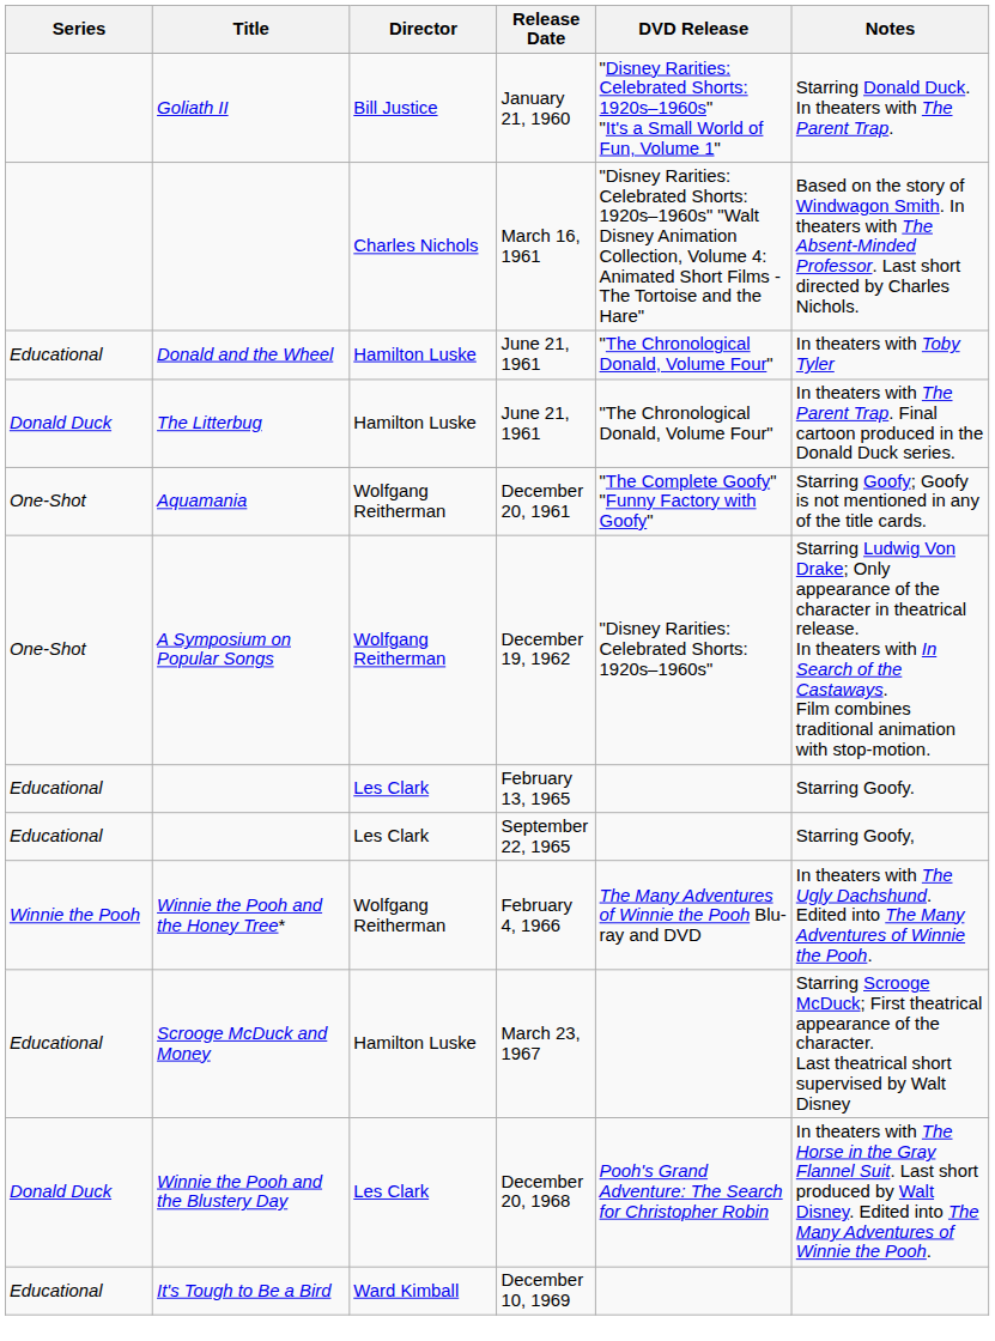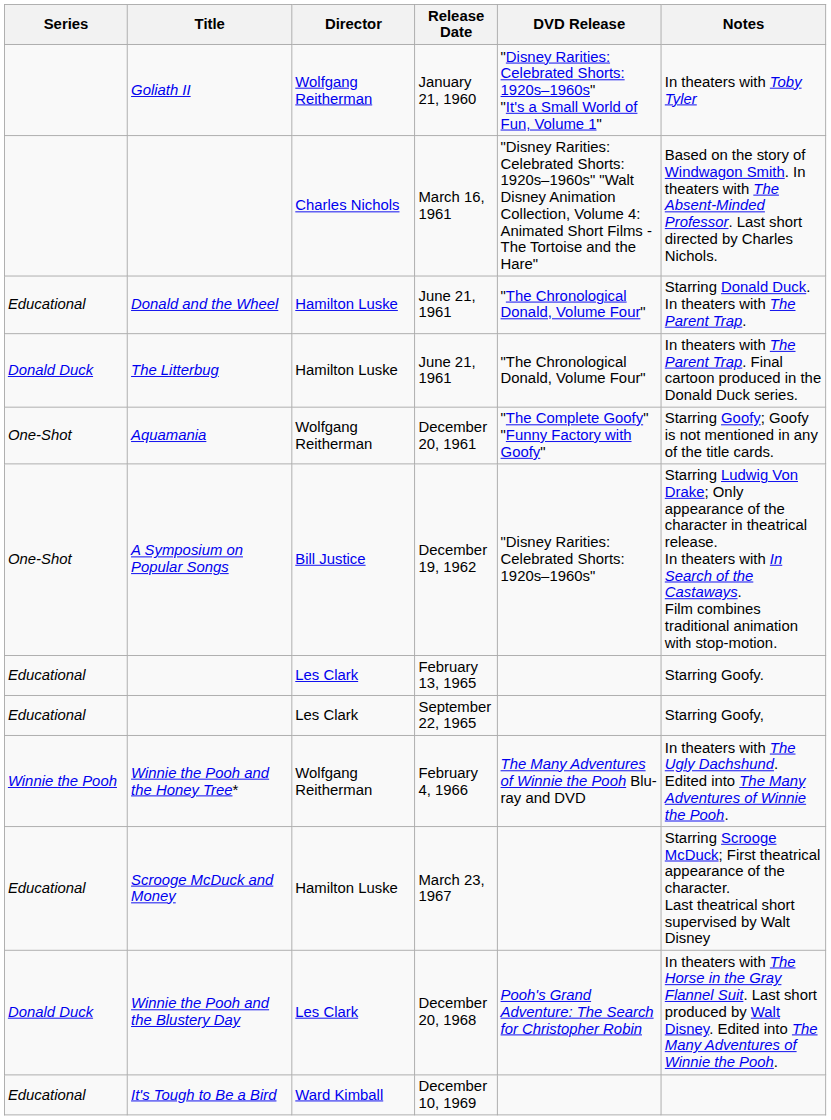 <table class="wikitable" style="width:100%;">
 <tr>
 <th style="width:15%;">Series</th>
 <th style="width:20%;">Title</th>
 <th style="width:15%;">Director</th>
 <th style="width:10%;">Release Date</th>
 <th style="width:20%;">DVD Release</th>
 <th style="width:20%;">Notes</th>
 </tr>
 <tr>
 <td></td>
 <td><em><a href='#'>Goliath II</a></em> </td>
-<td><a href='#'>Bill Justice</a></td>
+<td><a href='#'>Wolfgang Reitherman</a></td>
 <td>January 21, 1960</td>
 <td>"<a href='#'>Disney Rarities: Celebrated Shorts: 1920s–1960s</a>" <br>"<a href='#'>It's a Small World of Fun, Volume 1</a>"</td>
-<td>Starring <a href='#'>Donald Duck</a>.<br>In theaters with <em><a href='#'>The Parent Trap</a></em>.</td>
+<td>In theaters with <em><a href='#'>Toby Tyler</a></em></td>
 </tr>
 <tr>
 <td></td>
 <td><em></em></td>
 <td><a href='#'>Charles Nichols</a></td>
 <td>March 16, 1961</td>
 <td>"Disney Rarities: Celebrated Shorts: 1920s–1960s" "Walt Disney Animation Collection, Volume 4: Animated Short Films - The Tortoise and the Hare"</td>
 <td>Based on the story of <a href='#'>Windwagon Smith</a>. In theaters with <em><a href='#'>The Absent-Minded Professor</a></em>. Last short directed by Charles Nichols.</td>
 </tr>
 <tr>
 <td><em>Educational</em></td>
 <td><em><a href='#'>Donald and the Wheel</a></em></td>
 <td><a href='#'>Hamilton Luske</a></td>
 <td>June 21, 1961</td>
 <td>"<a href='#'>The Chronological Donald, Volume Four</a>"</td>
-<td>In theaters with <em><a href='#'>Toby Tyler</a></em></td>
+<td>Starring <a href='#'>Donald Duck</a>.<br>In theaters with <em><a href='#'>The Parent Trap</a></em>.</td>
 </tr>
 <tr>
 <td><em><a href='#'>Donald Duck</a></em></td>
 <td><em><a href='#'>The Litterbug</a></em></td>
 <td>Hamilton Luske</td>
 <td>June 21, 1961</td>
 <td>"The Chronological Donald, Volume Four"</td>
 <td>In theaters with <em><a href='#'>The Parent Trap</a></em>. Final cartoon produced in the Donald Duck series.</td>
 </tr>
 <tr>
 <td><em>One-Shot</em></td>
 <td><em><a href='#'>Aquamania</a></em> </td>
 <td>Wolfgang Reitherman</td>
 <td>December 20, 1961</td>
 <td>"<a href='#'>The Complete Goofy</a>" <br>"<a href='#'>Funny Factory with Goofy</a>"</td>
 <td>Starring <a href='#'>Goofy</a>; Goofy is not mentioned in any of the title cards.</td>
 </tr>
 <tr>
 <td><em>One-Shot</em></td>
 <td><em><a href='#'>A Symposium on Popular Songs</a></em> </td>
-<td><a href='#'>Wolfgang Reitherman</a></td>
+<td><a href='#'>Bill Justice</a></td>
 <td>December 19, 1962</td>
 <td>"Disney Rarities: Celebrated Shorts: 1920s–1960s"</td>
 <td>Starring <a href='#'>Ludwig Von Drake</a>; Only appearance of the character in theatrical release.<br>In theaters with <em><a href='#'>In Search of the Castaways</a></em>.<br>Film combines traditional animation with stop-motion.</td>
 </tr>
 <tr>
 <td><em>Educational</em></td>
 <td><em></em></td>
 <td><a href='#'>Les Clark</a></td>
 <td>February 13, 1965</td>
 <td></td>
 <td>Starring Goofy.</td>
 </tr>
 <tr>
 <td><em>Educational</em></td>
 <td><em></em></td>
 <td>Les Clark</td>
 <td>September 22, 1965</td>
 <td></td>
 <td>Starring Goofy,</td>
 </tr>
 <tr>
 <td><em><a href='#'>Winnie the Pooh</a></em></td>
 <td><em><a href='#'>Winnie the Pooh and the Honey Tree</a></em>*</td>
 <td>Wolfgang Reitherman</td>
 <td>February 4, 1966</td>
 <td><em><a href='#'>The Many Adventures of Winnie the Pooh</a></em> Blu-ray and DVD</td>
 <td>In theaters with <em><a href='#'>The Ugly Dachshund</a></em>. Edited into <em><a href='#'>The Many Adventures of Winnie the Pooh</a></em>.</td>
 </tr>
 <tr>
 <td><em>Educational</em></td>
 <td><em><a href='#'>Scrooge McDuck and Money</a></em></td>
 <td>Hamilton Luske</td>
 <td>March 23, 1967</td>
 <td></td>
 <td>Starring <a href='#'>Scrooge McDuck</a>; First theatrical appearance of the character.<br>Last theatrical short supervised by Walt Disney</td>
 </tr>
 <tr>
 <td><em><a href='#'>Donald Duck</a></em></td>
 <td><em><a href='#'>Winnie the Pooh and the Blustery Day</a></em></td>
 <td><a href='#'>Les Clark</a></td>
 <td>December 20, 1968</td>
 <td><em><a href='#'>Pooh's Grand Adventure: The Search for Christopher Robin</a></em></td>
 <td>In theaters with <em><a href='#'>The Horse in the Gray Flannel Suit</a></em>. Last short produced by <a href='#'>Walt Disney</a>. Edited into <em><a href='#'>The Many Adventures of Winnie the Pooh</a></em>.</td>
 </tr>
 <tr>
 <td><em>Educational</em></td>
 <td><em><a href='#'>It's Tough to Be a Bird</a></em> </td>
 <td><a href='#'>Ward Kimball</a></td>
 <td>December 10, 1969</td>
 <td></td>
 <td></td>
 </tr>
 </table>
